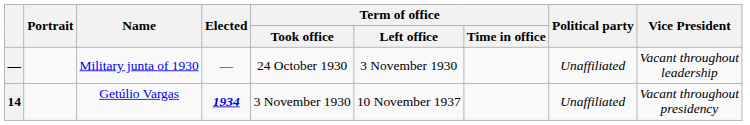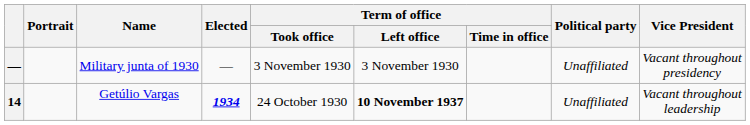 <table class="wikitable sticky-header" style=text-align:center;>
 <tr>
 <th rowspan="2"></th>
 <th rowspan="2">Portrait</th>
 <th rowspan="2">Name<br></th>
 <th rowspan="2">Elected</th>
 <th colspan="3">Term of office</th>
 <th rowspan="2">Political party</th>
 <th rowspan="2">Vice President</th>
 </tr>
 <tr>
 <th>Took office</th>
 <th>Left office</th>
 <th>Time in office</th>
 </tr>
 <tr>
 <th>—</th>
 <td></td>
 <td><a href='#'>Military junta of 1930</a><br></td>
 <td>—</td>
-<td>24 October 1930</td>
+<td>3 November 1930</td>
 <td>3 November 1930</td>
 <td></td>
 <td><em>Unaffiliated</em></td>
-<td><em>Vacant throughout<br>leadership</em></td>
+<td><em>Vacant throughout<br>presidency</em></td>
 </tr>
 <tr>
 <th>14</th>
 <td></td>
 <td><a href='#'>Getúlio Vargas</a><br><br></td>
 <td><strong><em><a href='#'>1934</a></em></strong></td>
-<td>3 November 1930</td>
-<td>10 November 1937</td>
+<td>24 October 1930</td>
+<td><strong>10 November 1937</strong></td>
 <td></td>
 <td><em>Unaffiliated</em></td>
-<td><em>Vacant throughout<br>presidency</em></td>
+<td><em>Vacant throughout<br>leadership</em></td>
 </tr>
 </table>
